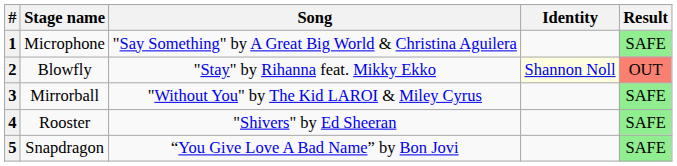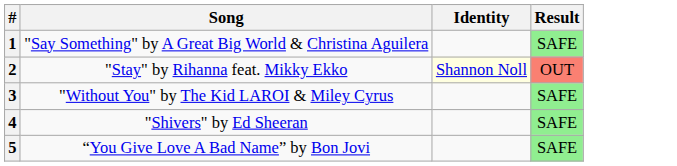 <table class="wikitable plainrowheaders" style="text-align: center;">
 <tr>
 <th>#</th>
-<th>Stage name</th>
 <th>Song</th>
 <th>Identity</th>
 <th>Result</th>
 </tr>
 <tr>
 <th>1</th>
-<td>Microphone</td>
 <td>"<a href='#'>Say Something</a>" by <a href='#'>A Great Big World</a> & <a href='#'>Christina Aguilera</a></td>
 <td></td>
 <td bgcolor=lightgreen>SAFE</td>
 </tr>
 <tr>
 <th>2</th>
-<td>Blowfly</td>
 <td>"<a href='#'>Stay</a>" by <a href='#'>Rihanna</a> feat. <a href='#'>Mikky Ekko</a></td>
 <td style="background: lightyellow;"><a href='#'>Shannon Noll</a></td>
 <td bgcolor=Salmon>OUT</td>
 </tr>
 <tr>
 <th>3</th>
-<td>Mirrorball</td>
 <td>"<a href='#'>Without You</a>" by <a href='#'>The Kid LAROI</a> & <a href='#'>Miley Cyrus</a></td>
 <td></td>
 <td bgcolor=lightgreen>SAFE</td>
 </tr>
 <tr>
 <th>4</th>
-<td>Rooster</td>
 <td>"<a href='#'>Shivers</a>" by <a href='#'>Ed Sheeran</a></td>
 <td></td>
 <td bgcolor=lightgreen>SAFE</td>
 </tr>
 <tr>
 <th>5</th>
-<td>Snapdragon</td>
 <td>“<a href='#'>You Give Love A Bad Name</a>” by <a href='#'>Bon Jovi</a></td>
 <td></td>
 <td bgcolor=lightgreen>SAFE</td>
 </tr>
 </table>
